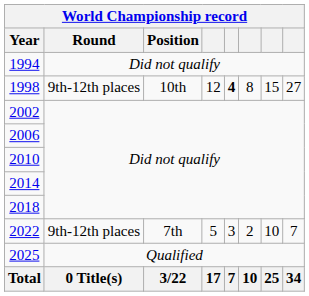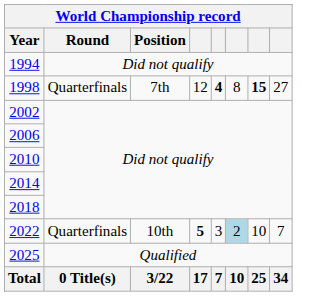 <table class="wikitable" style="text-align:center">
 <tr>
 <th colspan=8><a href='#'>World Championship record</a></th>
 </tr>
 <tr>
 <th>Year</th>
 <th>Round</th>
 <th>Position</th>
 <th></th>
 <th></th>
 <th></th>
 <th></th>
 <th></th>
 </tr>
 <tr>
 <td> <a href='#'>1994</a></td>
 <td colspan=7><em>Did not qualify</em></td>
 </tr>
 <tr>
 <td> <a href='#'>1998</a></td>
-<td>9th-12th places</td>
-<td>10th</td>
+<td>Quarterfinals</td>
+<td>7th</td>
 <td>12</td>
 <td><strong>4</strong></td>
 <td>8</td>
-<td>15</td>
+<td><strong>15</strong></td>
 <td>27</td>
 </tr>
 <tr>
 <td> <a href='#'>2002</a></td>
 <td colspan=7 rowspan=5><em>Did not qualify</em></td>
 </tr>
 <tr>
 <td> <a href='#'>2006</a></td>
 </tr>
 <tr>
 <td> <a href='#'>2010</a></td>
 </tr>
 <tr>
 <td> <a href='#'>2014</a></td>
 </tr>
 <tr>
 <td>  <a href='#'>2018</a></td>
 </tr>
 <tr>
 <td>  <a href='#'>2022</a></td>
-<td>9th-12th places</td>
-<td>7th</td>
-<td>5</td>
+<td>Quarterfinals</td>
+<td>10th</td>
+<td><strong>5</strong></td>
 <td>3</td>
-<td>2</td>
+<td style="background: lightblue;">2</td>
 <td>10</td>
 <td>7</td>
 </tr>
 <tr>
 <td> <a href='#'>2025</a></td>
 <td colspan=7><em>Qualified</em></td>
 </tr>
 <tr>
 <th colspan=1>Total</th>
 <th>0 Title(s)</th>
 <th>3/22</th>
 <th>17</th>
 <th>7</th>
 <th>10</th>
 <th>25</th>
 <th>34</th>
 </tr>
 </table>
